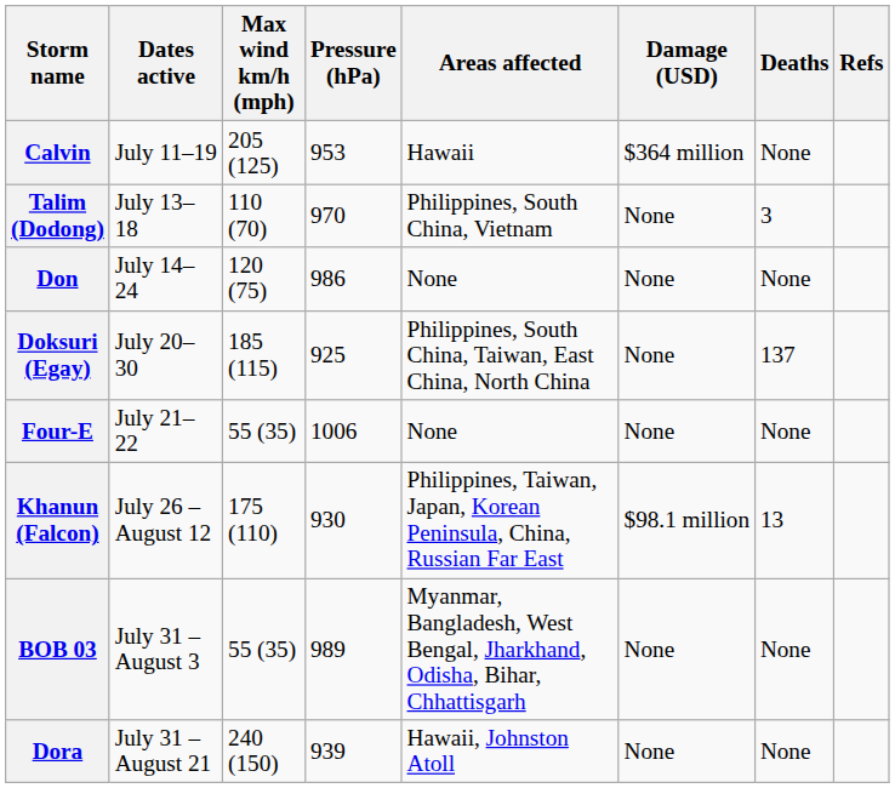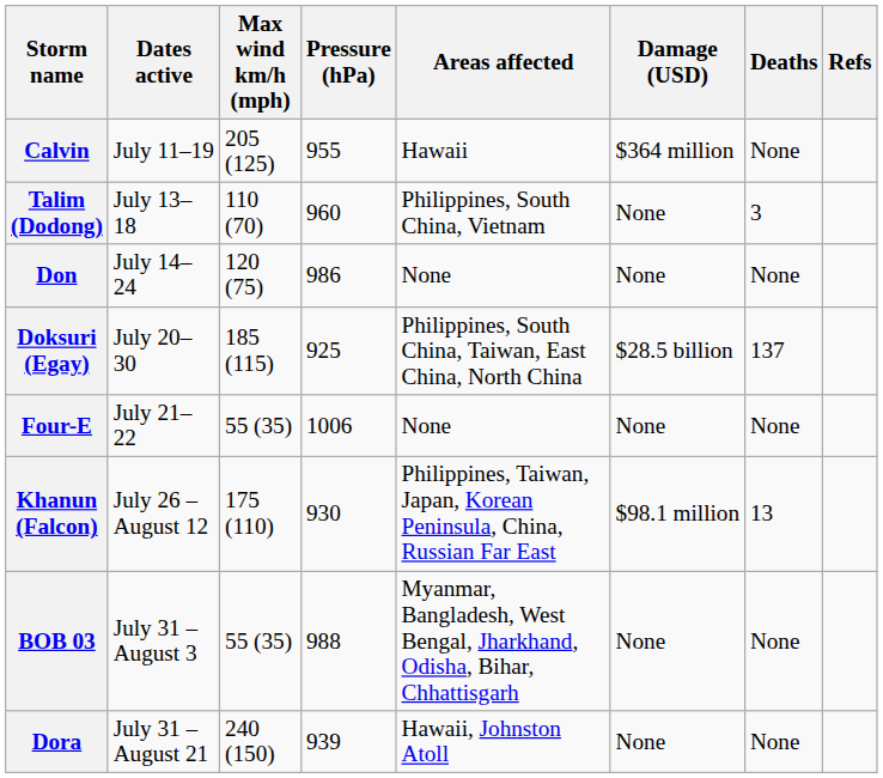 <table class="wikitable sortable">
 <tr>
 <th width="5%">Storm name</th>
 <th width="15%">Dates active</th>
 <th width="10%">Max wind<br>km/h (mph)</th>
 <th width="5%">Pressure<br>(hPa)</th>
 <th width="30%">Areas affected</th>
 <th width="10%">Damage<br>(USD)</th>
 <th width="5%">Deaths</th>
 <th width="5%">Refs</th>
 </tr>
 <tr>
 <th><a href='#'>Calvin</a></th>
 <td>July 11–19</td>
 <td>205 (125)</td>
-<td>953</td>
+<td>955</td>
 <td>Hawaii</td>
 <td>$364 million</td>
 <td>None</td>
 <td></td>
 </tr>
 <tr>
 <th><a href='#'>Talim (Dodong)</a></th>
 <td>July 13–18</td>
 <td>110 (70)</td>
-<td>970</td>
+<td>960</td>
 <td>Philippines, South China, Vietnam</td>
 <td>None</td>
 <td>3</td>
 <td></td>
 </tr>
 <tr>
 <th><a href='#'>Don</a></th>
 <td>July 14–24</td>
 <td>120 (75)</td>
 <td>986</td>
 <td>None</td>
 <td>None</td>
 <td>None</td>
 </tr>
 <tr>
 <th><a href='#'>Doksuri (Egay)</a></th>
 <td>July 20–30</td>
 <td>185 (115)</td>
 <td>925</td>
 <td>Philippines, South China, Taiwan, East China, North China</td>
-<td>None</td>
+<td>$28.5 billion</td>
 <td>137</td>
 <td></td>
 </tr>
 <tr>
 <th><a href='#'>Four-E</a></th>
 <td>July 21–22</td>
 <td>55 (35)</td>
 <td>1006</td>
 <td>None</td>
 <td>None</td>
 <td>None</td>
 <td></td>
 </tr>
 <tr>
 <th><a href='#'>Khanun (Falcon)</a></th>
 <td>July 26 – August 12</td>
 <td>175 (110)</td>
 <td>930</td>
 <td>Philippines, Taiwan, Japan, <a href='#'>Korean Peninsula</a>, China, <a href='#'>Russian Far East</a></td>
 <td>$98.1 million</td>
 <td>13</td>
 <td></td>
 </tr>
 <tr>
 <th><a href='#'>BOB 03</a></th>
 <td>July 31 – August 3</td>
 <td>55 (35)</td>
-<td>989</td>
+<td>988</td>
 <td>Myanmar, Bangladesh, West Bengal, <a href='#'>Jharkhand</a>, <a href='#'>Odisha</a>, Bihar, <a href='#'>Chhattisgarh</a></td>
 <td>None</td>
 <td>None</td>
 <td></td>
 </tr>
 <tr>
 <th><a href='#'>Dora</a></th>
 <td>July 31 – August 21</td>
 <td>240 (150)</td>
 <td>939</td>
 <td>Hawaii, <a href='#'>Johnston Atoll</a></td>
 <td>None</td>
 <td>None</td>
 </tr>
 </table>
